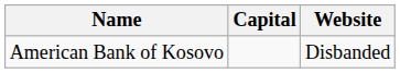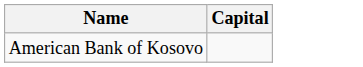 <table class="wikitable sortable">
 <tr>
 <th>Name</th>
 <th>Capital</th>
-<th>Website</th>
 </tr>
 <tr>
 <td>American Bank of Kosovo</td>
 <td align="center"></td>
-<td align="center">Disbanded</td>
 </tr>
 </table>
